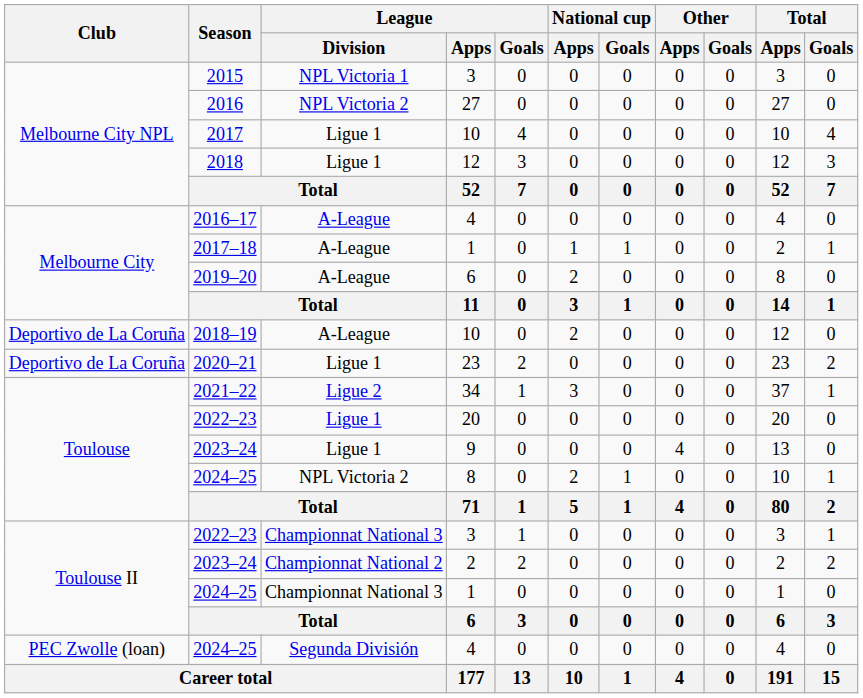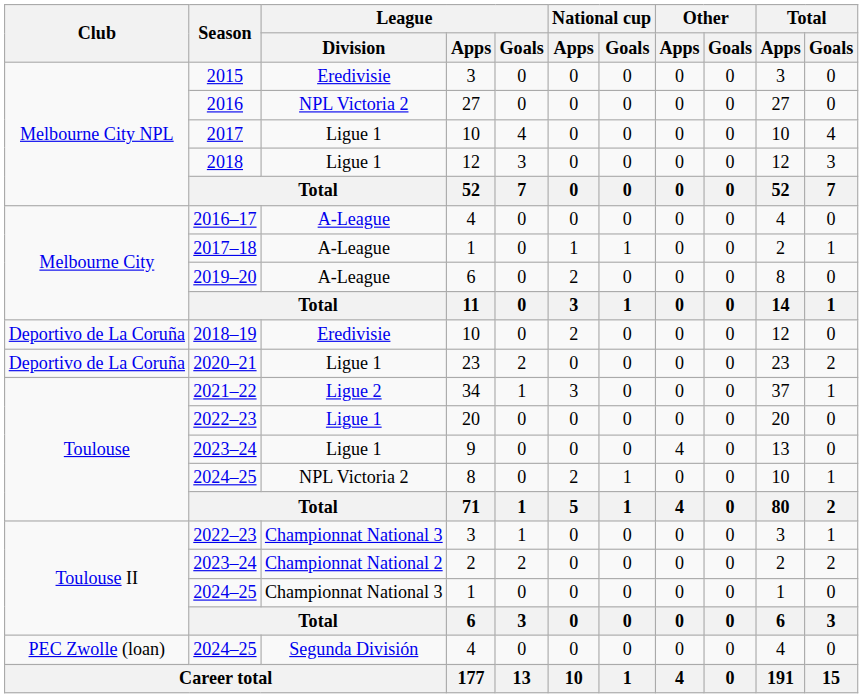 <table class="wikitable" style="text-align:center">
 <tr>
 <th rowspan="2">Club</th>
 <th rowspan="2">Season</th>
 <th colspan="3">League</th>
 <th colspan="2">National cup</th>
 <th colspan="2">Other</th>
 <th colspan="2">Total</th>
 </tr>
 <tr>
 <th>Division</th>
 <th>Apps</th>
 <th>Goals</th>
 <th>Apps</th>
 <th>Goals</th>
 <th>Apps</th>
 <th>Goals</th>
 <th>Apps</th>
 <th>Goals</th>
 </tr>
 <tr>
 <td rowspan="5"><a href='#'>Melbourne City NPL</a></td>
 <td><a href='#'>2015</a></td>
-<td><a href='#'>NPL Victoria 1</a></td>
+<td><a href='#'>Eredivisie</a></td>
 <td>3</td>
 <td>0</td>
 <td>0</td>
 <td>0</td>
 <td>0</td>
 <td>0</td>
 <td>3</td>
 <td>0</td>
 </tr>
 <tr>
 <td><a href='#'>2016</a></td>
 <td><a href='#'>NPL Victoria 2</a></td>
 <td>27</td>
 <td>0</td>
 <td>0</td>
 <td>0</td>
 <td>0</td>
 <td>0</td>
 <td>27</td>
 <td>0</td>
 </tr>
 <tr>
 <td><a href='#'>2017</a></td>
 <td>Ligue 1</td>
 <td>10</td>
 <td>4</td>
 <td>0</td>
 <td>0</td>
 <td>0</td>
 <td>0</td>
 <td>10</td>
 <td>4</td>
 </tr>
 <tr>
 <td><a href='#'>2018</a></td>
 <td>Ligue 1</td>
 <td>12</td>
 <td>3</td>
 <td>0</td>
 <td>0</td>
 <td>0</td>
 <td>0</td>
 <td>12</td>
 <td>3</td>
 </tr>
 <tr>
 <th colspan="2">Total</th>
 <th>52</th>
 <th>7</th>
 <th>0</th>
 <th>0</th>
 <th>0</th>
 <th>0</th>
 <th>52</th>
 <th>7</th>
 </tr>
 <tr>
 <td rowspan="4"><a href='#'>Melbourne City</a></td>
 <td><a href='#'>2016–17</a></td>
 <td><a href='#'>A-League</a></td>
 <td>4</td>
 <td>0</td>
 <td>0</td>
 <td>0</td>
 <td>0</td>
 <td>0</td>
 <td>4</td>
 <td>0</td>
 </tr>
 <tr>
 <td><a href='#'>2017–18</a></td>
 <td>A-League</td>
 <td>1</td>
 <td>0</td>
 <td>1</td>
 <td>1</td>
 <td>0</td>
 <td>0</td>
 <td>2</td>
 <td>1</td>
 </tr>
 <tr>
 <td><a href='#'>2019–20</a></td>
 <td>A-League</td>
 <td>6</td>
 <td>0</td>
 <td>2</td>
 <td>0</td>
 <td>0</td>
 <td>0</td>
 <td>8</td>
 <td>0</td>
 </tr>
 <tr>
 <th colspan="2">Total</th>
 <th>11</th>
 <th>0</th>
 <th>3</th>
 <th>1</th>
 <th>0</th>
 <th>0</th>
 <th>14</th>
 <th>1</th>
 </tr>
 <tr>
 <td><a href='#'>Deportivo de La Coruña</a></td>
 <td><a href='#'>2018–19</a></td>
-<td>A-League</td>
+<td><a href='#'>Eredivisie</a></td>
 <td>10</td>
 <td>0</td>
 <td>2</td>
 <td>0</td>
 <td>0</td>
 <td>0</td>
 <td>12</td>
 <td>0</td>
 </tr>
 <tr>
 <td><a href='#'>Deportivo de La Coruña</a></td>
 <td><a href='#'>2020–21</a></td>
 <td>Ligue 1</td>
 <td>23</td>
 <td>2</td>
 <td>0</td>
 <td>0</td>
 <td>0</td>
 <td>0</td>
 <td>23</td>
 <td>2</td>
 </tr>
 <tr>
 <td rowspan="5"><a href='#'>Toulouse</a></td>
 <td><a href='#'>2021–22</a></td>
 <td><a href='#'>Ligue 2</a></td>
 <td>34</td>
 <td>1</td>
 <td>3</td>
 <td>0</td>
 <td>0</td>
 <td>0</td>
 <td>37</td>
 <td>1</td>
 </tr>
 <tr>
 <td><a href='#'>2022–23</a></td>
 <td><a href='#'>Ligue 1</a></td>
 <td>20</td>
 <td>0</td>
 <td>0</td>
 <td>0</td>
 <td>0</td>
 <td>0</td>
 <td>20</td>
 <td>0</td>
 </tr>
 <tr>
 <td><a href='#'>2023–24</a></td>
 <td>Ligue 1</td>
 <td>9</td>
 <td>0</td>
 <td>0</td>
 <td>0</td>
 <td>4</td>
 <td>0</td>
 <td>13</td>
 <td>0</td>
 </tr>
 <tr>
 <td><a href='#'>2024–25</a></td>
 <td>NPL Victoria 2</td>
 <td>8</td>
 <td>0</td>
 <td>2</td>
 <td>1</td>
 <td>0</td>
 <td>0</td>
 <td>10</td>
 <td>1</td>
 </tr>
 <tr>
 <th colspan="2">Total</th>
 <th>71</th>
 <th>1</th>
 <th>5</th>
 <th>1</th>
 <th>4</th>
 <th>0</th>
 <th>80</th>
 <th>2</th>
 </tr>
 <tr>
 <td rowspan=4><a href='#'>Toulouse</a> II</td>
 <td><a href='#'>2022–23</a></td>
 <td><a href='#'>Championnat National 3</a></td>
 <td>3</td>
 <td>1</td>
 <td>0</td>
 <td>0</td>
 <td>0</td>
 <td>0</td>
 <td>3</td>
 <td>1</td>
 </tr>
 <tr>
 <td><a href='#'>2023–24</a></td>
 <td><a href='#'>Championnat National 2</a></td>
 <td>2</td>
 <td>2</td>
 <td>0</td>
 <td>0</td>
 <td>0</td>
 <td>0</td>
 <td>2</td>
 <td>2</td>
 </tr>
 <tr>
 <td><a href='#'>2024–25</a></td>
 <td>Championnat National 3</td>
 <td>1</td>
 <td>0</td>
 <td>0</td>
 <td>0</td>
 <td>0</td>
 <td>0</td>
 <td>1</td>
 <td>0</td>
 </tr>
 <tr>
 <th colspan=2>Total</th>
 <th>6</th>
 <th>3</th>
 <th>0</th>
 <th>0</th>
 <th>0</th>
 <th>0</th>
 <th>6</th>
 <th>3</th>
 </tr>
 <tr>
 <td><a href='#'>PEC Zwolle</a> (loan)</td>
 <td><a href='#'>2024–25</a></td>
 <td><a href='#'>Segunda División</a></td>
 <td>4</td>
 <td>0</td>
 <td>0</td>
 <td>0</td>
 <td>0</td>
 <td>0</td>
 <td>4</td>
 <td>0</td>
 </tr>
 <tr>
 <th colspan="3">Career total</th>
 <th>177</th>
 <th>13</th>
 <th>10</th>
 <th>1</th>
 <th>4</th>
 <th>0</th>
 <th>191</th>
 <th>15</th>
 </tr>
 </table>
